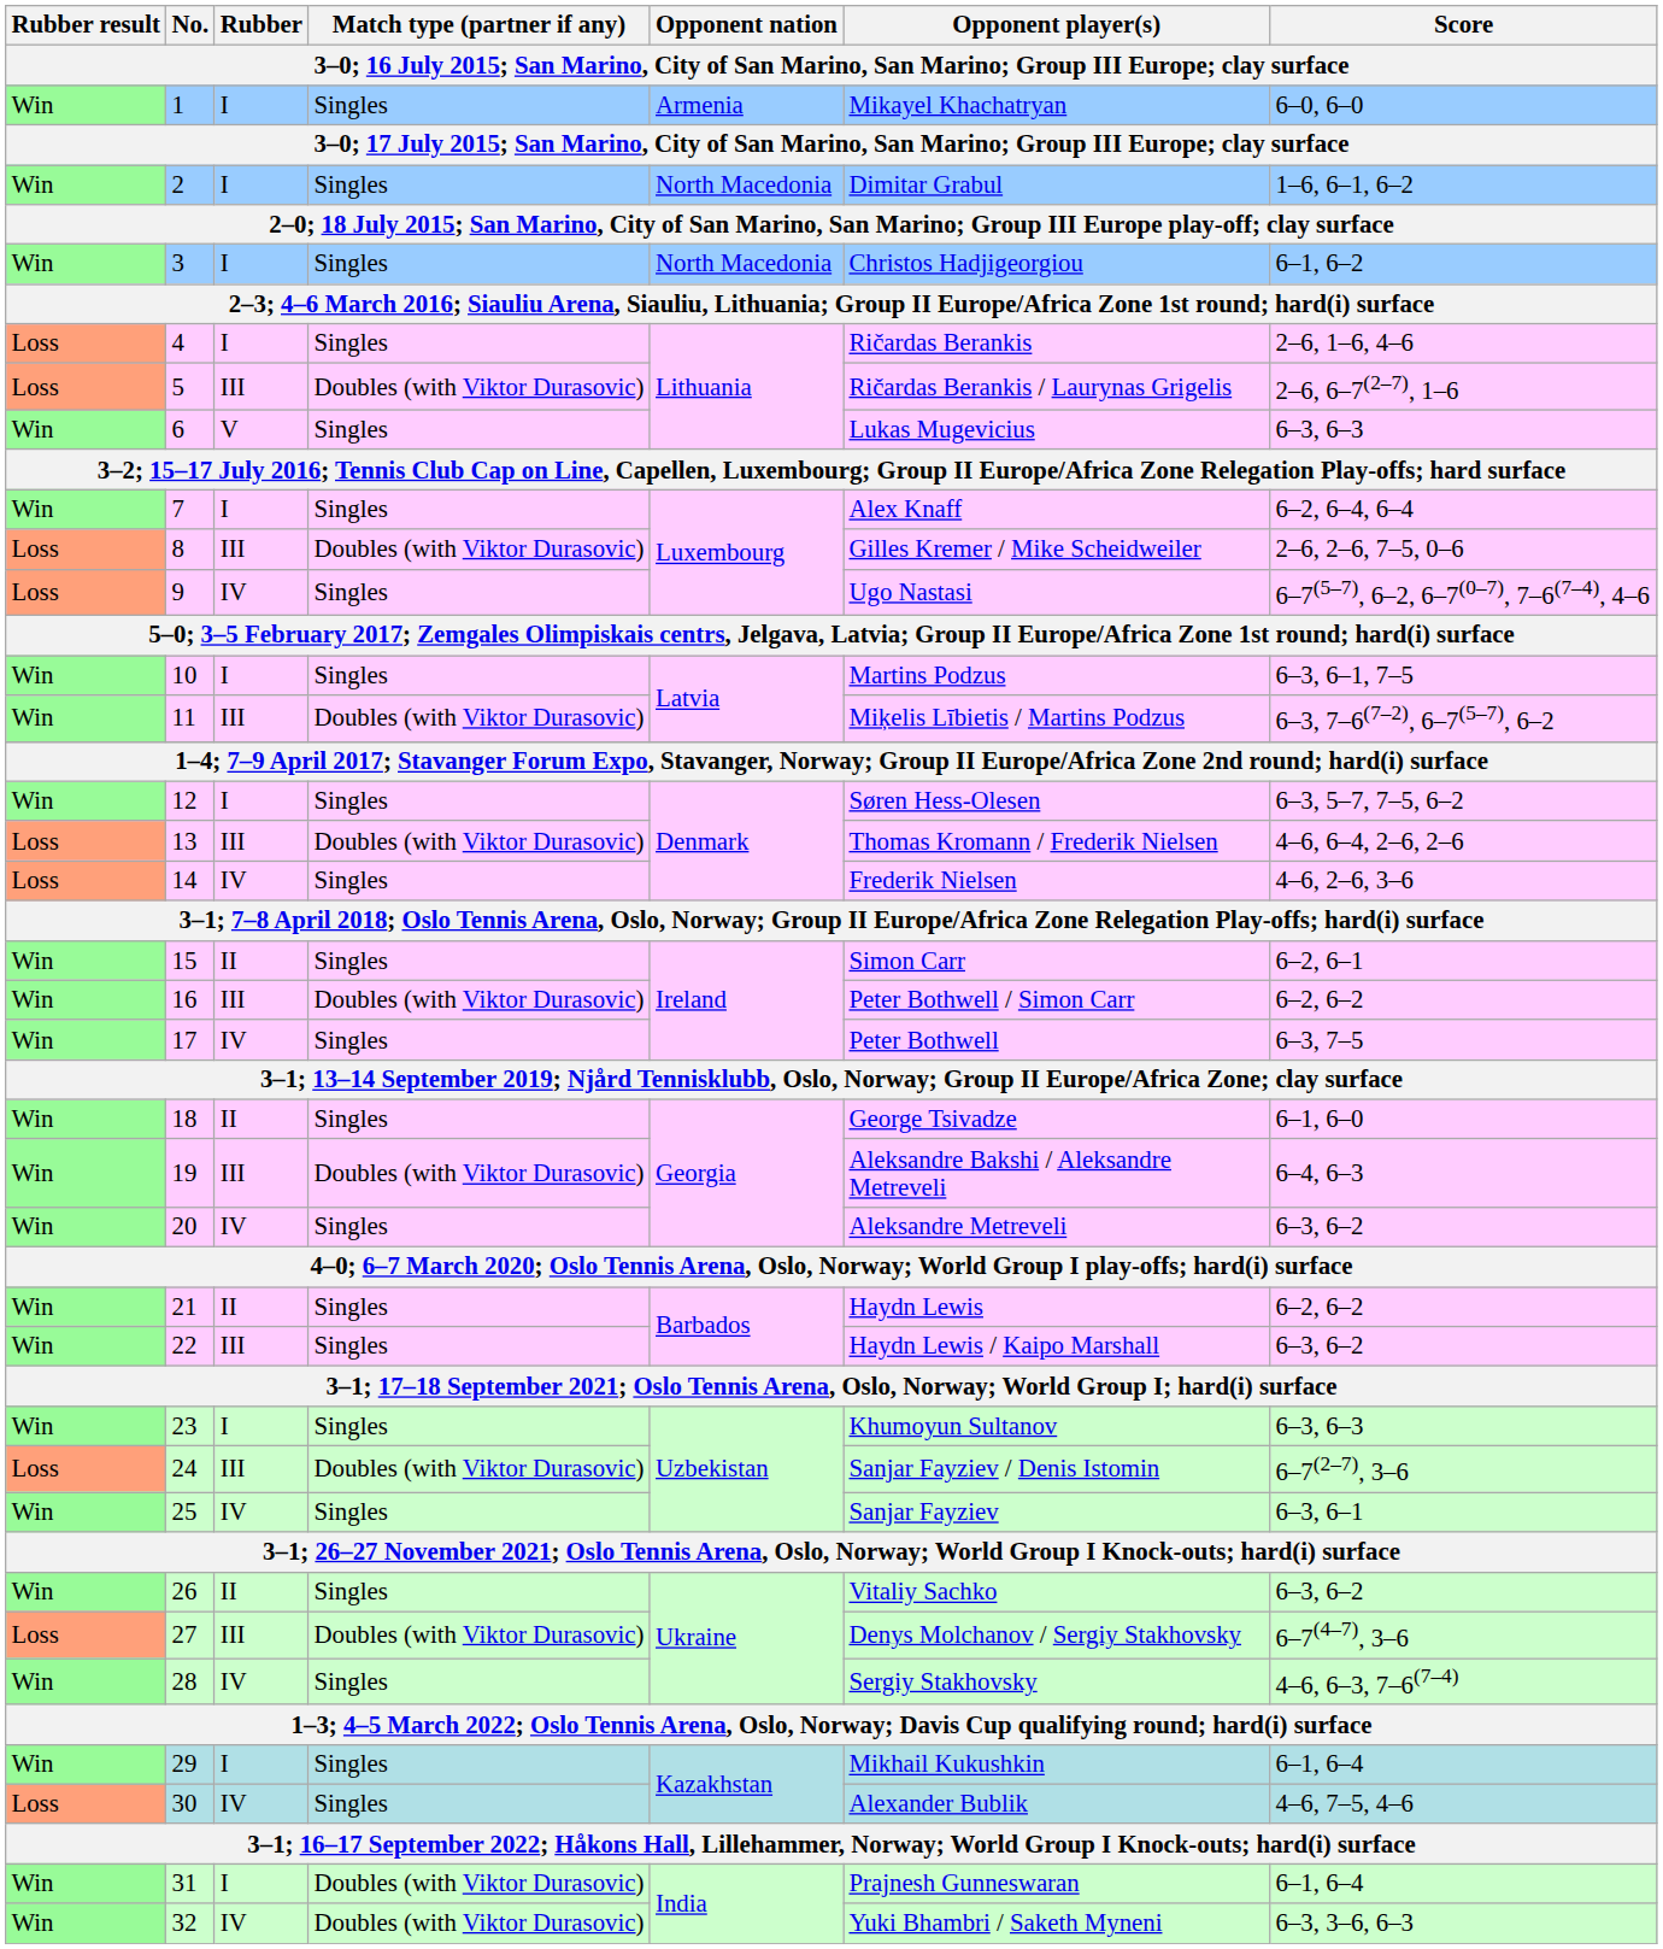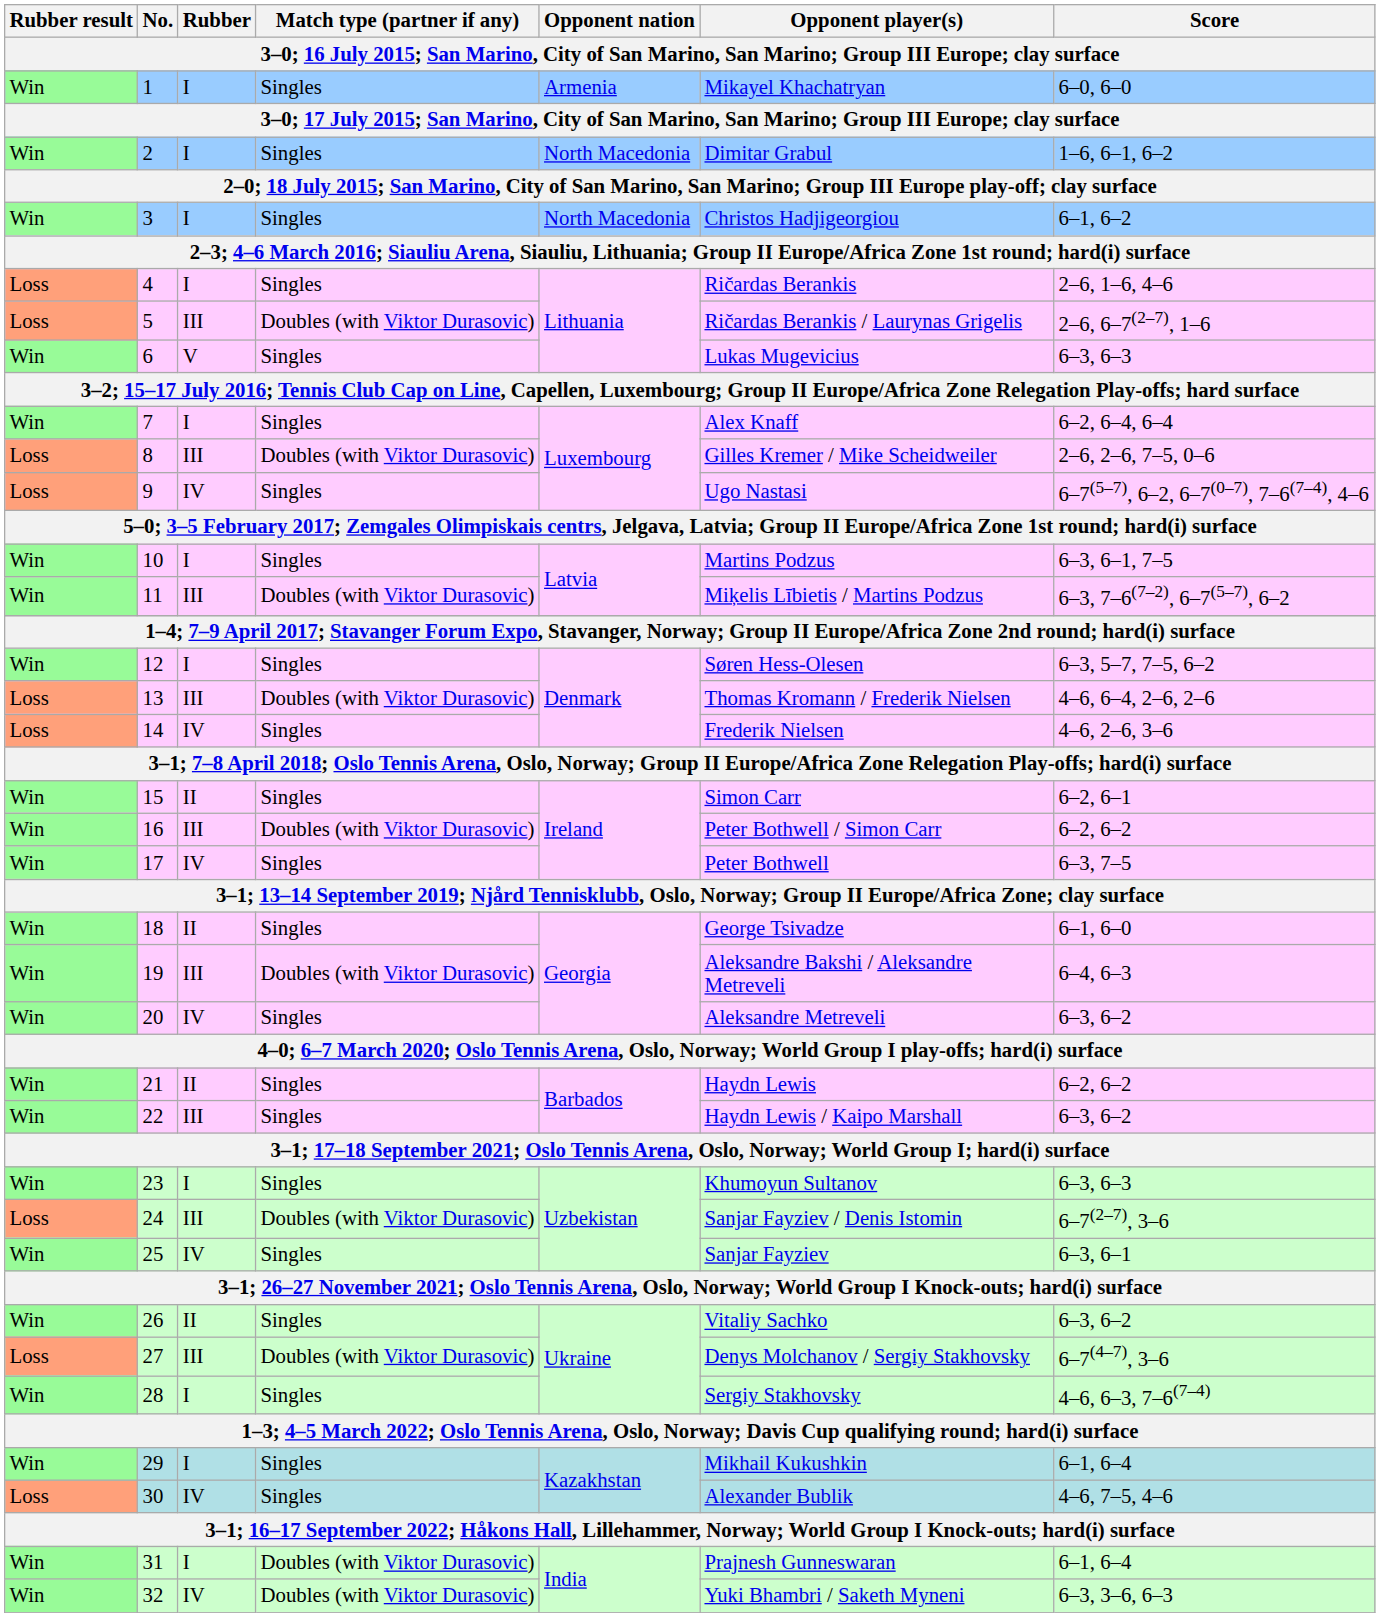 <table class=wikitable style=font-size:100%>
 <tr>
 <th scope="col">Rubber result</th>
 <th scope="col">No.</th>
 <th scope="col">Rubber</th>
 <th scope="col">Match type (partner if any)</th>
 <th scope="col">Opponent nation</th>
 <th scope="col" style="width:265px;">Opponent player(s)</th>
 <th scope="col" style="width:240px;">Score</th>
 </tr>
 <tr>
 <th colspan=7>3–0; <a href='#'>16 July 2015</a>; <a href='#'>San Marino</a>, City of San Marino, San Marino; Group III Europe; clay surface</th>
 </tr>
 <tr style="background:#9cf;">
 <td bgcolor=98FB98>Win</td>
 <td>1</td>
 <td>I</td>
 <td>Singles</td>
 <td> <a href='#'>Armenia</a></td>
 <td><a href='#'>Mikayel Khachatryan</a></td>
 <td>6–0, 6–0</td>
 </tr>
 <tr>
 <th colspan=7>3–0; <a href='#'>17 July 2015</a>; <a href='#'>San Marino</a>, City of San Marino, San Marino; Group III Europe; clay surface</th>
 </tr>
 <tr style="background:#9cf;">
 <td bgcolor=98FB98>Win</td>
 <td>2</td>
 <td>I</td>
 <td>Singles</td>
 <td> <a href='#'>North Macedonia</a></td>
 <td><a href='#'>Dimitar Grabul</a></td>
 <td>1–6, 6–1, 6–2</td>
 </tr>
 <tr>
 <th colspan=7>2–0; <a href='#'>18 July 2015</a>; <a href='#'>San Marino</a>, City of San Marino, San Marino; Group III Europe play-off; clay surface</th>
 </tr>
 <tr style="background:#9cf;">
 <td bgcolor=98FB98>Win</td>
 <td>3</td>
 <td>I</td>
 <td>Singles</td>
 <td> <a href='#'>North Macedonia</a></td>
 <td><a href='#'>Christos Hadjigeorgiou</a></td>
 <td>6–1, 6–2</td>
 </tr>
 <tr>
 <th colspan=7>2–3; <a href='#'>4–6 March 2016</a>; <a href='#'>Siauliu Arena</a>, Siauliu, Lithuania; Group II Europe/Africa Zone 1st round; hard(i) surface</th>
 </tr>
 <tr style="background:#fcf;">
 <td bgcolor=FFA07A>Loss</td>
 <td>4</td>
 <td>I</td>
 <td>Singles</td>
 <td rowspan=3> <a href='#'>Lithuania</a></td>
 <td><a href='#'>Ričardas Berankis</a></td>
 <td>2–6, 1–6, 4–6</td>
 </tr>
 <tr style="background:#fcf;">
 <td bgcolor=FFA07A>Loss</td>
 <td>5</td>
 <td>III</td>
 <td>Doubles (with <a href='#'>Viktor Durasovic</a>)</td>
 <td><a href='#'>Ričardas Berankis</a> / <a href='#'>Laurynas Grigelis</a></td>
 <td>2–6, 6–7<sup>(2–7)</sup>, 1–6</td>
 </tr>
 <tr style="background:#fcf;">
 <td bgcolor=98FB98>Win</td>
 <td>6</td>
 <td>V</td>
 <td>Singles</td>
 <td><a href='#'>Lukas Mugevicius</a></td>
 <td>6–3, 6–3</td>
 </tr>
 <tr>
 <th colspan=7>3–2; <a href='#'>15–17 July 2016</a>; <a href='#'>Tennis Club Cap on Line</a>, Capellen, Luxembourg; Group II Europe/Africa Zone Relegation Play-offs; hard surface</th>
 </tr>
 <tr style="background:#fcf;">
 <td bgcolor=98FB98>Win</td>
 <td>7</td>
 <td>I</td>
 <td>Singles</td>
 <td rowspan=3> <a href='#'>Luxembourg</a></td>
 <td><a href='#'>Alex Knaff</a></td>
 <td>6–2, 6–4, 6–4</td>
 </tr>
 <tr style="background:#fcf;">
 <td bgcolor=FFA07A>Loss</td>
 <td>8</td>
 <td>III</td>
 <td>Doubles (with <a href='#'>Viktor Durasovic</a>)</td>
 <td><a href='#'>Gilles Kremer</a> / <a href='#'>Mike Scheidweiler</a></td>
 <td>2–6, 2–6, 7–5, 0–6</td>
 </tr>
 <tr style="background:#fcf;">
 <td bgcolor=FFA07A>Loss</td>
 <td>9</td>
 <td>IV</td>
 <td>Singles</td>
 <td><a href='#'>Ugo Nastasi</a></td>
 <td>6–7<sup>(5–7)</sup>, 6–2, 6–7<sup>(0–7)</sup>, 7–6<sup>(7–4)</sup>, 4–6</td>
 </tr>
 <tr>
 <th colspan=7>5–0; <a href='#'>3–5 February 2017</a>; <a href='#'>Zemgales Olimpiskais centrs</a>, Jelgava, Latvia; Group II Europe/Africa Zone 1st round; hard(i) surface</th>
 </tr>
 <tr style="background:#fcf;">
 <td bgcolor=98FB98>Win</td>
 <td>10</td>
 <td>I</td>
 <td>Singles</td>
 <td rowspan=2> <a href='#'>Latvia</a></td>
 <td><a href='#'>Martins Podzus</a></td>
 <td>6–3, 6–1, 7–5</td>
 </tr>
 <tr style="background:#fcf;">
 <td bgcolor=98FB98>Win</td>
 <td>11</td>
 <td>III</td>
 <td>Doubles (with <a href='#'>Viktor Durasovic</a>)</td>
 <td><a href='#'>Miķelis Lībietis</a> / <a href='#'>Martins Podzus</a></td>
 <td>6–3, 7–6<sup>(7–2)</sup>, 6–7<sup>(5–7)</sup>, 6–2</td>
 </tr>
 <tr style="background:#fcf;">
 </tr>
 <tr>
 <th colspan=7>1–4; <a href='#'>7–9 April 2017</a>; <a href='#'>Stavanger Forum Expo</a>, Stavanger, Norway; Group II Europe/Africa Zone 2nd round; hard(i) surface</th>
 </tr>
 <tr style="background:#fcf;">
 <td bgcolor=98FB98>Win</td>
 <td>12</td>
 <td>I</td>
 <td>Singles</td>
 <td rowspan=3> <a href='#'>Denmark</a></td>
 <td><a href='#'>Søren Hess-Olesen</a></td>
 <td>6–3, 5–7, 7–5, 6–2</td>
 </tr>
 <tr style="background:#fcf;">
 <td bgcolor=FFA07A>Loss</td>
 <td>13</td>
 <td>III</td>
 <td>Doubles (with <a href='#'>Viktor Durasovic</a>)</td>
 <td><a href='#'>Thomas Kromann</a> / <a href='#'>Frederik Nielsen</a></td>
 <td>4–6, 6–4, 2–6, 2–6</td>
 </tr>
 <tr style="background:#fcf;">
 <td bgcolor=FFA07A>Loss</td>
 <td>14</td>
 <td>IV</td>
 <td>Singles</td>
 <td><a href='#'>Frederik Nielsen</a></td>
 <td>4–6, 2–6, 3–6</td>
 </tr>
 <tr>
 <th colspan=7>3–1; <a href='#'>7–8 April 2018</a>; <a href='#'>Oslo Tennis Arena</a>, Oslo, Norway; Group II Europe/Africa Zone Relegation Play-offs; hard(i) surface</th>
 </tr>
 <tr style="background:#fcf;">
 <td bgcolor=98FB98>Win</td>
 <td>15</td>
 <td>II</td>
 <td>Singles</td>
 <td rowspan=3> <a href='#'>Ireland</a></td>
 <td><a href='#'>Simon Carr</a></td>
 <td>6–2, 6–1</td>
 </tr>
 <tr style="background:#fcf;">
 <td bgcolor=98FB98>Win</td>
 <td>16</td>
 <td>III</td>
 <td>Doubles (with <a href='#'>Viktor Durasovic</a>)</td>
 <td><a href='#'>Peter Bothwell</a> / <a href='#'>Simon Carr</a></td>
 <td>6–2, 6–2</td>
 </tr>
 <tr style="background:#fcf;">
 <td bgcolor=98FB98>Win</td>
 <td>17</td>
 <td>IV</td>
 <td>Singles</td>
 <td><a href='#'>Peter Bothwell</a></td>
 <td>6–3, 7–5</td>
 </tr>
 <tr>
 <th colspan=7>3–1; <a href='#'>13–14 September 2019</a>; <a href='#'>Njård Tennisklubb</a>, Oslo, Norway; Group II Europe/Africa Zone; clay surface</th>
 </tr>
 <tr style="background:#fcf;">
 <td bgcolor=98FB98>Win</td>
 <td>18</td>
 <td>II</td>
 <td>Singles</td>
 <td rowspan=3> <a href='#'>Georgia</a></td>
 <td><a href='#'>George Tsivadze</a></td>
 <td>6–1, 6–0</td>
 </tr>
 <tr style="background:#fcf;">
 <td bgcolor=98FB98>Win</td>
 <td>19</td>
 <td>III</td>
 <td>Doubles (with <a href='#'>Viktor Durasovic</a>)</td>
 <td><a href='#'>Aleksandre Bakshi</a> / <a href='#'>Aleksandre Metreveli</a></td>
 <td>6–4, 6–3</td>
 </tr>
 <tr style="background:#fcf;">
 <td bgcolor=98FB98>Win</td>
 <td>20</td>
 <td>IV</td>
 <td>Singles</td>
 <td><a href='#'>Aleksandre Metreveli</a></td>
 <td>6–3, 6–2</td>
 </tr>
 <tr>
 <th colspan=7>4–0; <a href='#'>6–7 March 2020</a>; <a href='#'>Oslo Tennis Arena</a>, Oslo, Norway; World Group I play-offs; hard(i) surface</th>
 </tr>
 <tr style="background:#fcf;">
 <td bgcolor=98FB98>Win</td>
 <td>21</td>
 <td>II</td>
 <td>Singles</td>
 <td rowspan=2> <a href='#'>Barbados</a></td>
 <td><a href='#'>Haydn Lewis</a></td>
 <td>6–2, 6–2</td>
 </tr>
 <tr style="background:#fcf;">
 <td bgcolor=98FB98>Win</td>
 <td>22</td>
 <td>III</td>
 <td>Singles</td>
 <td><a href='#'>Haydn Lewis</a> / <a href='#'>Kaipo Marshall</a></td>
 <td>6–3, 6–2</td>
 </tr>
 <tr>
 <th colspan=7>3–1; <a href='#'>17–18 September 2021</a>; <a href='#'>Oslo Tennis Arena</a>, Oslo, Norway; World Group I; hard(i) surface</th>
 </tr>
 <tr style="background:#cfc;">
 <td bgcolor=98FB98>Win</td>
 <td>23</td>
 <td>I</td>
 <td>Singles</td>
 <td rowspan=3> <a href='#'>Uzbekistan</a></td>
 <td><a href='#'>Khumoyun Sultanov</a></td>
 <td>6–3, 6–3</td>
 </tr>
 <tr style="background:#cfc;">
 <td bgcolor=FFA07A>Loss</td>
 <td>24</td>
 <td>III</td>
 <td>Doubles (with <a href='#'>Viktor Durasovic</a>)</td>
 <td><a href='#'>Sanjar Fayziev</a> / <a href='#'>Denis Istomin</a></td>
 <td>6–7<sup>(2–7)</sup>, 3–6</td>
 </tr>
 <tr style="background:#cfc;">
 <td bgcolor=98FB98>Win</td>
 <td>25</td>
 <td>IV</td>
 <td>Singles</td>
 <td><a href='#'>Sanjar Fayziev</a></td>
 <td>6–3, 6–1</td>
 </tr>
 <tr>
 <th colspan=7>3–1; <a href='#'>26–27 November 2021</a>; <a href='#'>Oslo Tennis Arena</a>, Oslo, Norway; World Group I Knock-outs; hard(i) surface</th>
 </tr>
 <tr style="background:#cfc;">
 <td bgcolor=98FB98>Win</td>
 <td>26</td>
 <td>II</td>
 <td>Singles</td>
 <td rowspan=3> <a href='#'>Ukraine</a></td>
 <td><a href='#'>Vitaliy Sachko</a></td>
 <td>6–3, 6–2</td>
 </tr>
 <tr style="background:#cfc;">
 <td bgcolor=FFA07A>Loss</td>
 <td>27</td>
 <td>III</td>
 <td>Doubles (with <a href='#'>Viktor Durasovic</a>)</td>
 <td><a href='#'>Denys Molchanov</a> / <a href='#'>Sergiy Stakhovsky</a></td>
 <td>6–7<sup>(4–7)</sup>, 3–6</td>
 </tr>
 <tr style="background:#cfc;">
 <td bgcolor=98FB98>Win</td>
 <td>28</td>
-<td>IV</td>
+<td>I</td>
 <td>Singles</td>
 <td><a href='#'>Sergiy Stakhovsky</a></td>
 <td>4–6, 6–3, 7–6<sup>(7–4)</sup></td>
 </tr>
 <tr>
 <th colspan=7>1–3; <a href='#'>4–5 March 2022</a>; <a href='#'>Oslo Tennis Arena</a>, Oslo, Norway; Davis Cup qualifying round; hard(i) surface</th>
 </tr>
 <tr style="background:#B0E0E6;">
 <td bgcolor=98FB98>Win</td>
 <td>29</td>
 <td>I</td>
 <td>Singles</td>
 <td rowspan=2> <a href='#'>Kazakhstan</a></td>
 <td><a href='#'>Mikhail Kukushkin</a></td>
 <td>6–1, 6–4</td>
 </tr>
 <tr style="background:#B0E0E6;">
 <td bgcolor=FFA07A>Loss</td>
 <td>30</td>
 <td>IV</td>
 <td>Singles</td>
 <td><a href='#'>Alexander Bublik</a></td>
 <td>4–6, 7–5, 4–6</td>
 </tr>
 <tr>
 <th colspan=7>3–1; <a href='#'>16–17 September 2022</a>; <a href='#'>Håkons Hall</a>, Lillehammer, Norway; World Group I Knock-outs; hard(i) surface</th>
 </tr>
 <tr style="background:#cfc;">
 <td bgcolor=98FB98>Win</td>
 <td>31</td>
 <td>I</td>
 <td>Doubles (with <a href='#'>Viktor Durasovic</a>)</td>
 <td rowspan=2> <a href='#'>India</a></td>
 <td><a href='#'>Prajnesh Gunneswaran</a></td>
 <td>6–1, 6–4</td>
 </tr>
 <tr style="background:#cfc;">
 <td bgcolor=98FB98>Win</td>
 <td>32</td>
 <td>IV</td>
 <td>Doubles (with <a href='#'>Viktor Durasovic</a>)</td>
 <td><a href='#'>Yuki Bhambri</a> / <a href='#'>Saketh Myneni</a></td>
 <td>6–3, 3–6, 6–3</td>
 </tr>
 </table>
